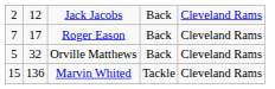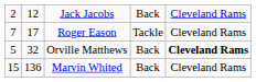 <table class="wikitable" style="text-align:center">
 <tr>
 <td>2</td>
 <td>12</td>
 <td><a href='#'>Jack Jacobs</a></td>
 <td>Back</td>
 <td><a href='#'>Cleveland Rams</a></td>
 </tr>
 <tr>
 <td>7</td>
 <td>17</td>
 <td><a href='#'>Roger Eason</a></td>
-<td>Back</td>
+<td>Tackle</td>
 <td>Cleveland Rams</td>
 </tr>
 <tr>
 <td>5</td>
 <td>32</td>
 <td>Orville Matthews</td>
 <td>Back</td>
-<td>Cleveland Rams</td>
+<td><strong>Cleveland Rams</strong></td>
 </tr>
 <tr>
 <td>15</td>
 <td>136</td>
 <td><a href='#'>Marvin Whited</a></td>
-<td>Tackle</td>
+<td>Back</td>
 <td>Cleveland Rams</td>
 </tr>
 </table>
